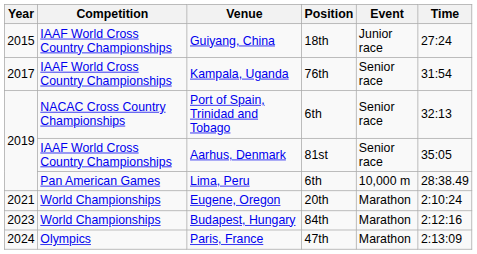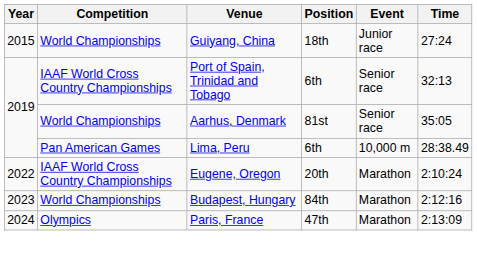 <table class="wikitable">
 <tr>
 <th>Year</th>
 <th>Competition</th>
 <th>Venue</th>
 <th>Position</th>
 <th>Event</th>
 <th>Time</th>
 </tr>
 <tr>
 <td>2015</td>
-<td><a href='#'>IAAF World Cross Country Championships</a></td>
+<td><a href='#'>World Championships</a></td>
 <td><a href='#'>Guiyang, China</a></td>
 <td>18th</td>
 <td>Junior race</td>
 <td>27:24</td>
 </tr>
 <tr>
-<td>2017</td>
+<td rowspan=3>2019</td>
 <td><a href='#'>IAAF World Cross Country Championships</a></td>
-<td><a href='#'>Kampala, Uganda</a></td>
-<td>76th</td>
-<td>Senior race</td>
-<td>31:54</td>
-</tr>
-<tr>
-<td rowspan=3>2019</td>
-<td><a href='#'>NACAC Cross Country Championships</a></td>
 <td><a href='#'>Port of Spain, Trinidad and Tobago</a></td>
 <td>6th</td>
 <td>Senior race</td>
 <td>32:13</td>
 </tr>
 <tr>
-<td><a href='#'>IAAF World Cross Country Championships</a></td>
+<td><a href='#'>World Championships</a></td>
 <td><a href='#'>Aarhus, Denmark</a></td>
 <td>81st</td>
 <td>Senior race</td>
 <td>35:05</td>
 </tr>
 <tr>
 <td><a href='#'>Pan American Games</a></td>
 <td><a href='#'>Lima, Peru</a></td>
 <td>6th</td>
 <td>10,000 m</td>
 <td>28:38.49</td>
 </tr>
 <tr>
-<td>2021</td>
-<td><a href='#'>World Championships</a></td>
+<td>2022</td>
+<td><a href='#'>IAAF World Cross Country Championships</a></td>
 <td><a href='#'>Eugene, Oregon</a></td>
 <td>20th</td>
 <td>Marathon</td>
 <td>2:10:24</td>
 </tr>
 <tr>
 <td>2023</td>
 <td><a href='#'>World Championships</a></td>
 <td><a href='#'>Budapest, Hungary</a></td>
 <td>84th</td>
 <td>Marathon</td>
 <td>2:12:16</td>
 </tr>
 <tr>
 <td>2024</td>
 <td><a href='#'>Olympics</a></td>
 <td><a href='#'>Paris, France</a></td>
 <td>47th</td>
 <td>Marathon</td>
 <td>2:13:09</td>
 </tr>
 </table>
